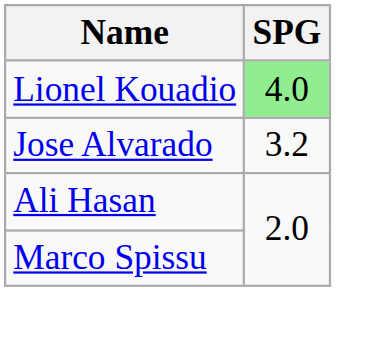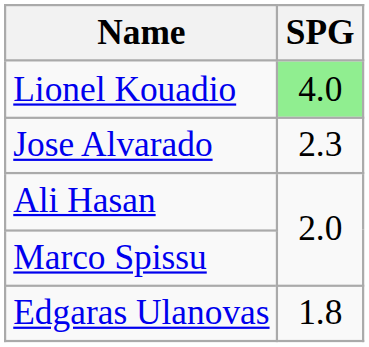 <table class=wikitable>
 <tr>
 <th>Name</th>
 <th>SPG</th>
 </tr>
 <tr>
 <td> <a href='#'>Lionel Kouadio</a></td>
 <td align=center style="background: lightgreen;">4.0</td>
 </tr>
 <tr>
 <td> <a href='#'>Jose Alvarado</a></td>
-<td align=center>3.2</td>
+<td align=center>2.3</td>
 </tr>
 <tr>
 <td> <a href='#'>Ali Hasan</a></td>
 <td align=center rowspan=2>2.0</td>
 </tr>
 <tr>
 <td> <a href='#'>Marco Spissu</a></td>
 </tr>
+<tr>
+<td> <a href='#'>Edgaras Ulanovas</a></td>
+<td align=center>1.8</td>
+</tr>
 </table>
